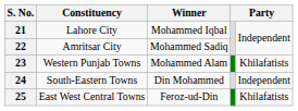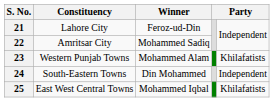 <table class="wikitable" style="text-align:center">
 <tr>
 <th>S. No.</th>
 <th>Constituency</th>
 <th>Winner</th>
 <th colspan=2>Party</th>
 </tr>
 <tr>
 <th>21</th>
 <td>Lahore City</td>
-<td>Mohammed Iqbal</td>
+<td>Feroz-ud-Din</td>
 <td bgcolor=#DDDDDD rowspan=2></td>
 <td rowspan=2>Independent</td>
 </tr>
 <tr>
 <th>22</th>
 <td>Amritsar City</td>
 <td>Mohammed Sadiq</td>
 </tr>
 <tr>
 <th>23</th>
 <td>Western Punjab Towns</td>
 <td>Mohammed Alam</td>
 <td bgcolor=green></td>
 <td>Khilafatists</td>
 </tr>
 <tr>
 <th>24</th>
 <td>South-Eastern Towns</td>
 <td>Din Mohammed</td>
 <td bgcolor=#DDDDDD></td>
 <td>Independent</td>
 </tr>
 <tr>
 <th>25</th>
 <td>East West Central Towns</td>
-<td>Feroz-ud-Din</td>
+<td>Mohammed Iqbal</td>
 <td bgcolor=green></td>
 <td>Khilafatists</td>
 </tr>
 </table>
